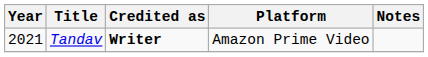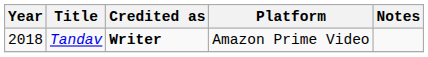 <table class="wikitable">
 <tr>
 <th>Year</th>
 <th>Title</th>
 <th>Credited as</th>
 <th>Platform</th>
 <th>Notes</th>
 </tr>
 <tr>
-<td>2021</td>
+<td>2018</td>
 <td><em><a href='#'>Tandav</a></em></td>
 <td><strong>Writer</strong></td>
 <td>Amazon Prime Video</td>
 <td></td>
 </tr>
 <tr>
 </tr>
 </table>
